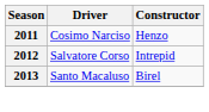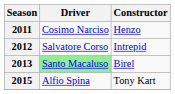 <table class="wikitable" style="font-size: 95%;">
 <tr>
 <th>Season</th>
 <th>Driver</th>
 <th>Constructor</th>
 </tr>
 <tr>
 <th>2011</th>
 <td> <a href='#'>Cosimo Narciso</a></td>
 <td><a href='#'>Henzo</a></td>
 </tr>
 <tr>
 <th>2012</th>
 <td> <a href='#'>Salvatore Corso</a></td>
 <td><a href='#'>Intrepid</a></td>
 </tr>
 <tr>
 <th>2013</th>
-<td> <a href='#'>Santo Macaluso</a></td>
+<td style="background: lightgreen;"> <a href='#'>Santo Macaluso</a></td>
 <td><a href='#'>Birel</a></td>
+</tr>
+<tr>
+<th>2015</th>
+<td> <a href='#'>Alfio Spina</a></td>
+<td>Tony Kart</td>
 </tr>
 <tr>
 </tr>
 </table>
